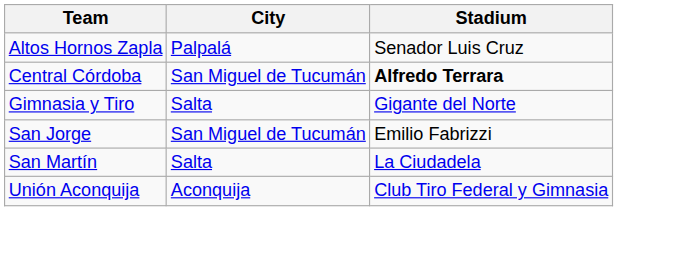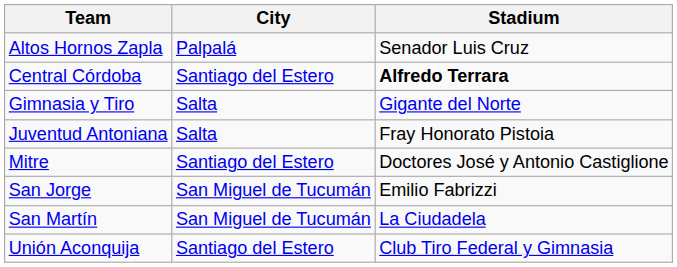 <table class="wikitable sortable">
 <tr>
 <th>Team</th>
 <th>City</th>
 <th>Stadium</th>
 </tr>
 <tr>
 <td> <a href='#'>Altos Hornos Zapla</a></td>
 <td><a href='#'>Palpalá</a></td>
 <td>Senador Luis Cruz</td>
 </tr>
 <tr>
 <td> <a href='#'>Central Córdoba</a></td>
-<td><a href='#'>San Miguel de Tucumán</a></td>
+<td><a href='#'>Santiago del Estero</a></td>
 <td><strong>Alfredo Terrara</strong></td>
 </tr>
 <tr>
 <td> <a href='#'>Gimnasia y Tiro</a></td>
 <td><a href='#'>Salta</a></td>
 <td><a href='#'>Gigante del Norte</a></td>
 </tr>
 <tr>
+<td> <a href='#'>Juventud Antoniana</a></td>
+<td><a href='#'>Salta</a></td>
+<td>Fray Honorato Pistoia<br></td>
+</tr>
+<tr>
+<td> <a href='#'>Mitre</a></td>
+<td><a href='#'>Santiago del Estero</a></td>
+<td>Doctores José y Antonio Castiglione</td>
+</tr>
+<tr>
 <td> <a href='#'>San Jorge</a></td>
 <td><a href='#'>San Miguel de Tucumán</a></td>
 <td>Emilio Fabrizzi</td>
 </tr>
 <tr>
 <td> <a href='#'>San Martín</a></td>
-<td><a href='#'>Salta</a></td>
+<td><a href='#'>San Miguel de Tucumán</a></td>
 <td><a href='#'>La Ciudadela</a></td>
 </tr>
 <tr>
 <td> <a href='#'>Unión Aconquija</a></td>
-<td><a href='#'>Aconquija</a></td>
+<td><a href='#'>Santiago del Estero</a></td>
 <td><a href='#'>Club Tiro Federal y Gimnasia</a></td>
 </tr>
 </table>
